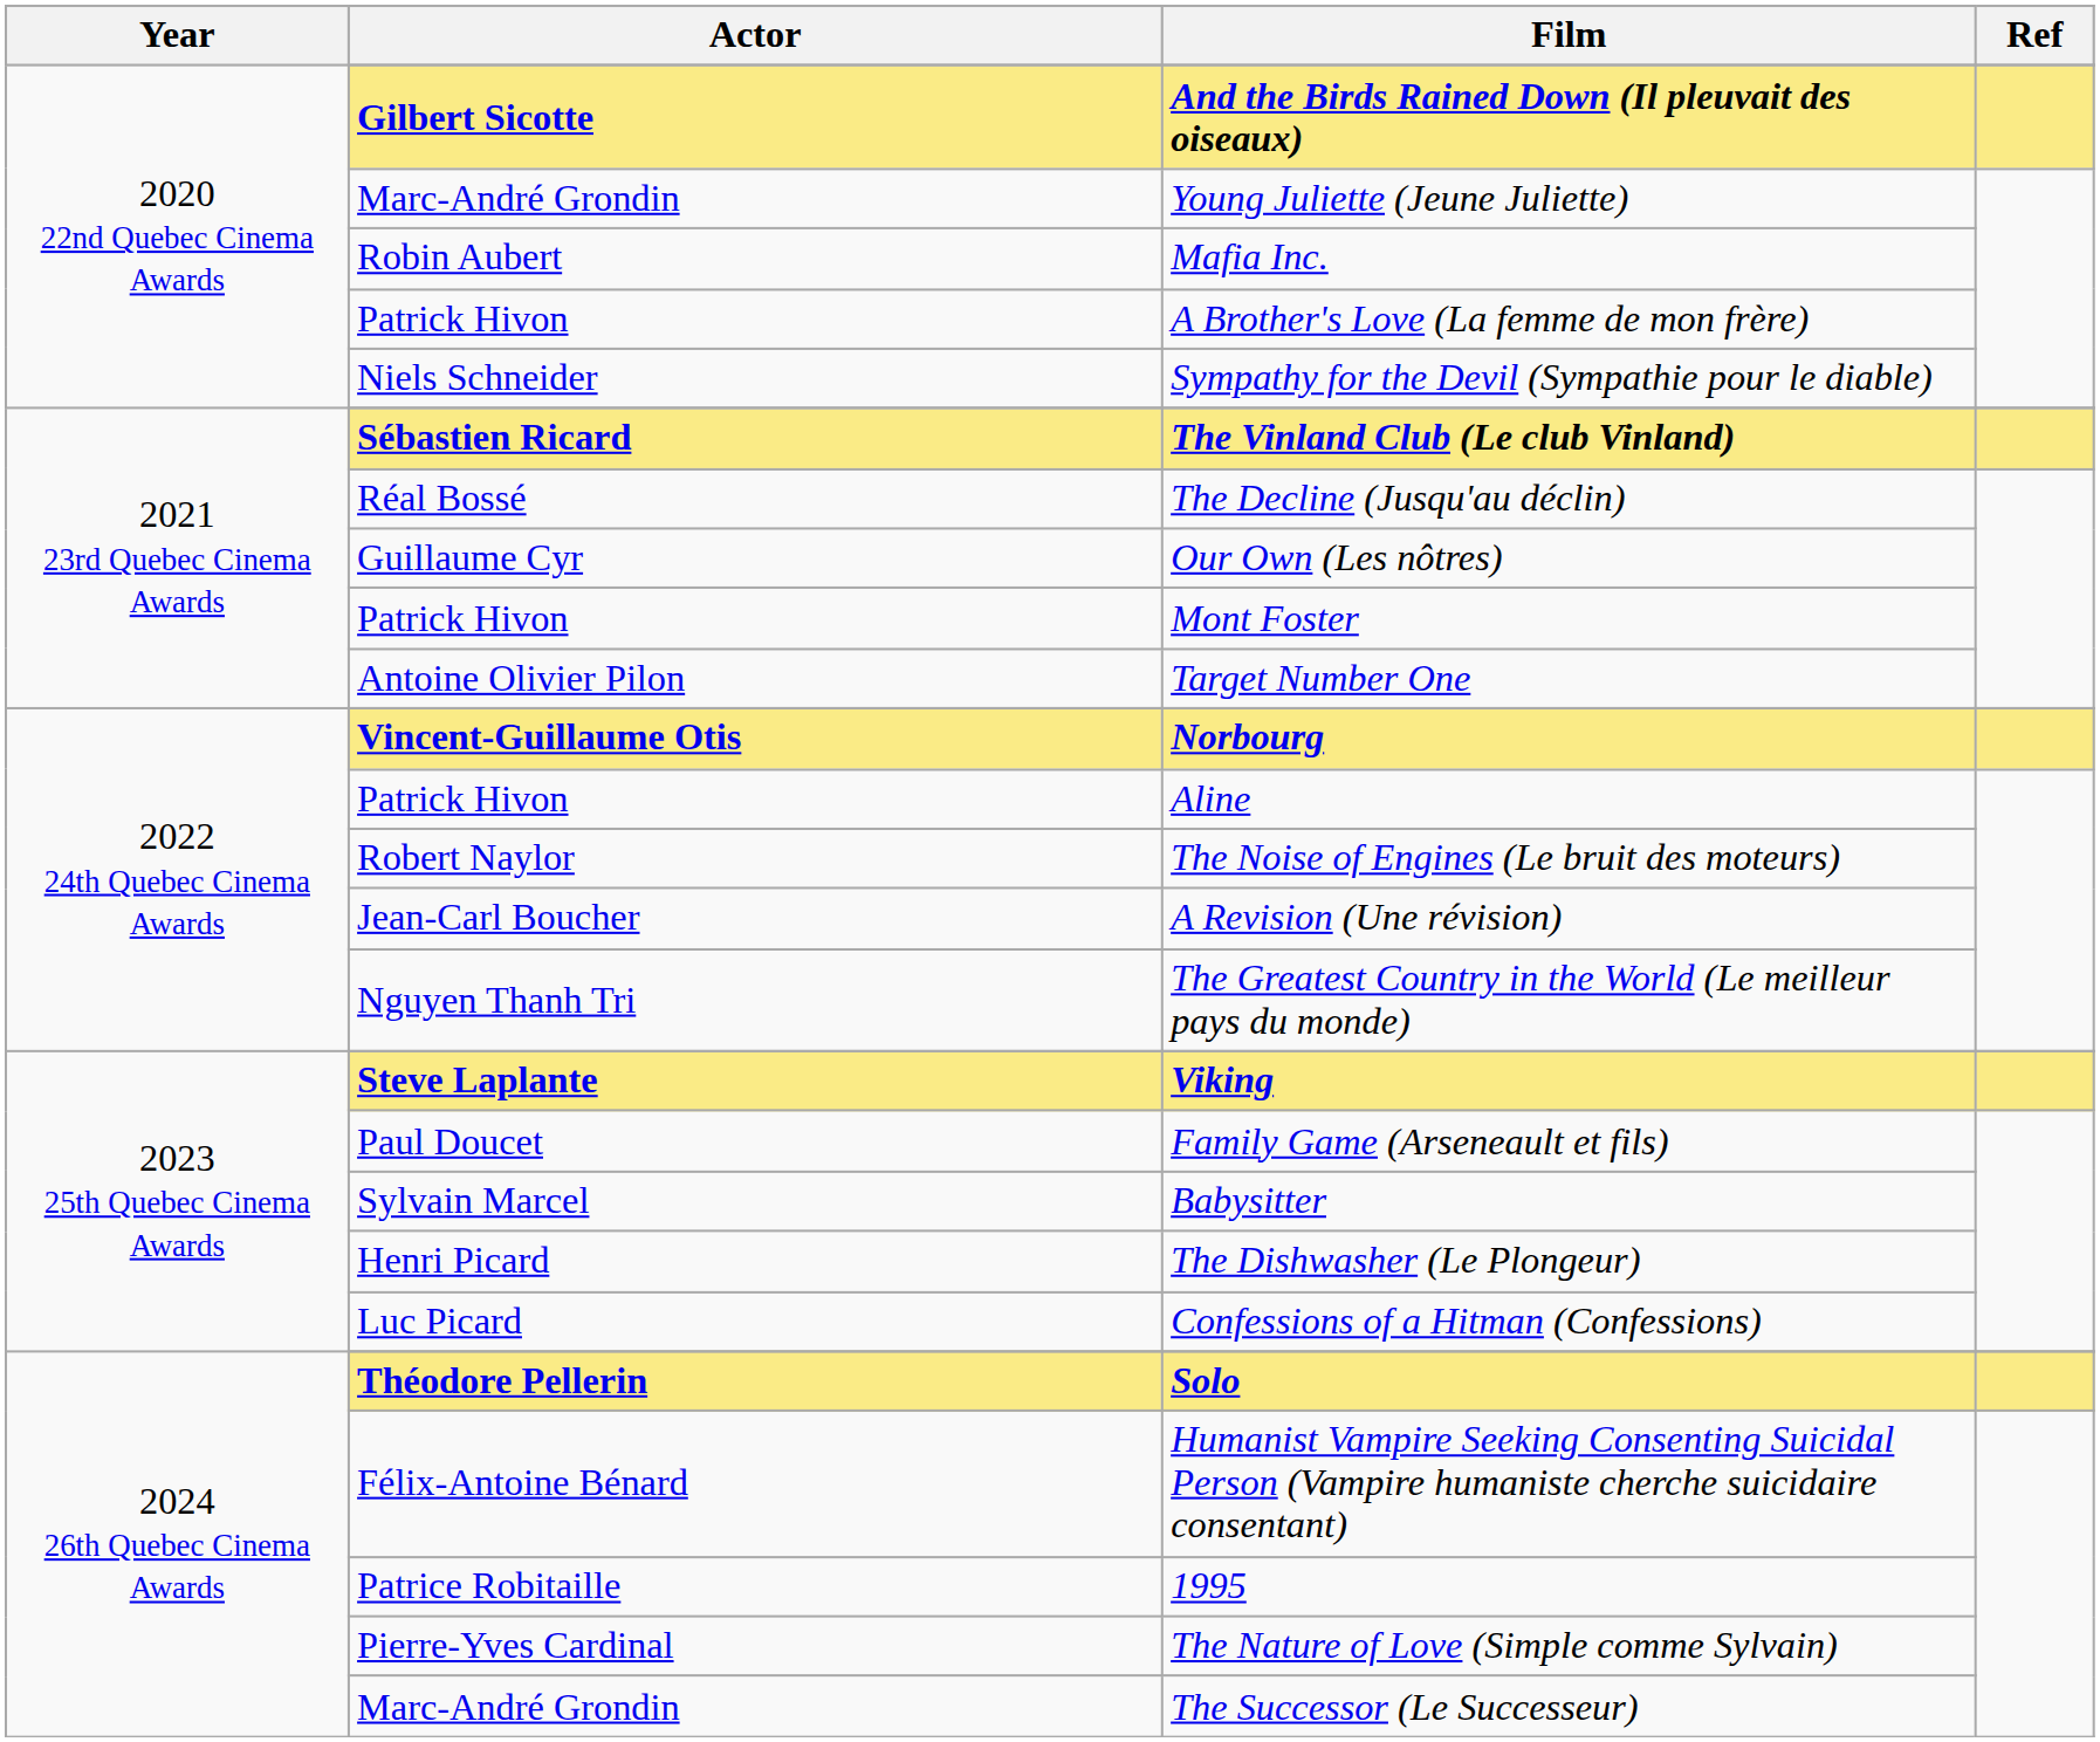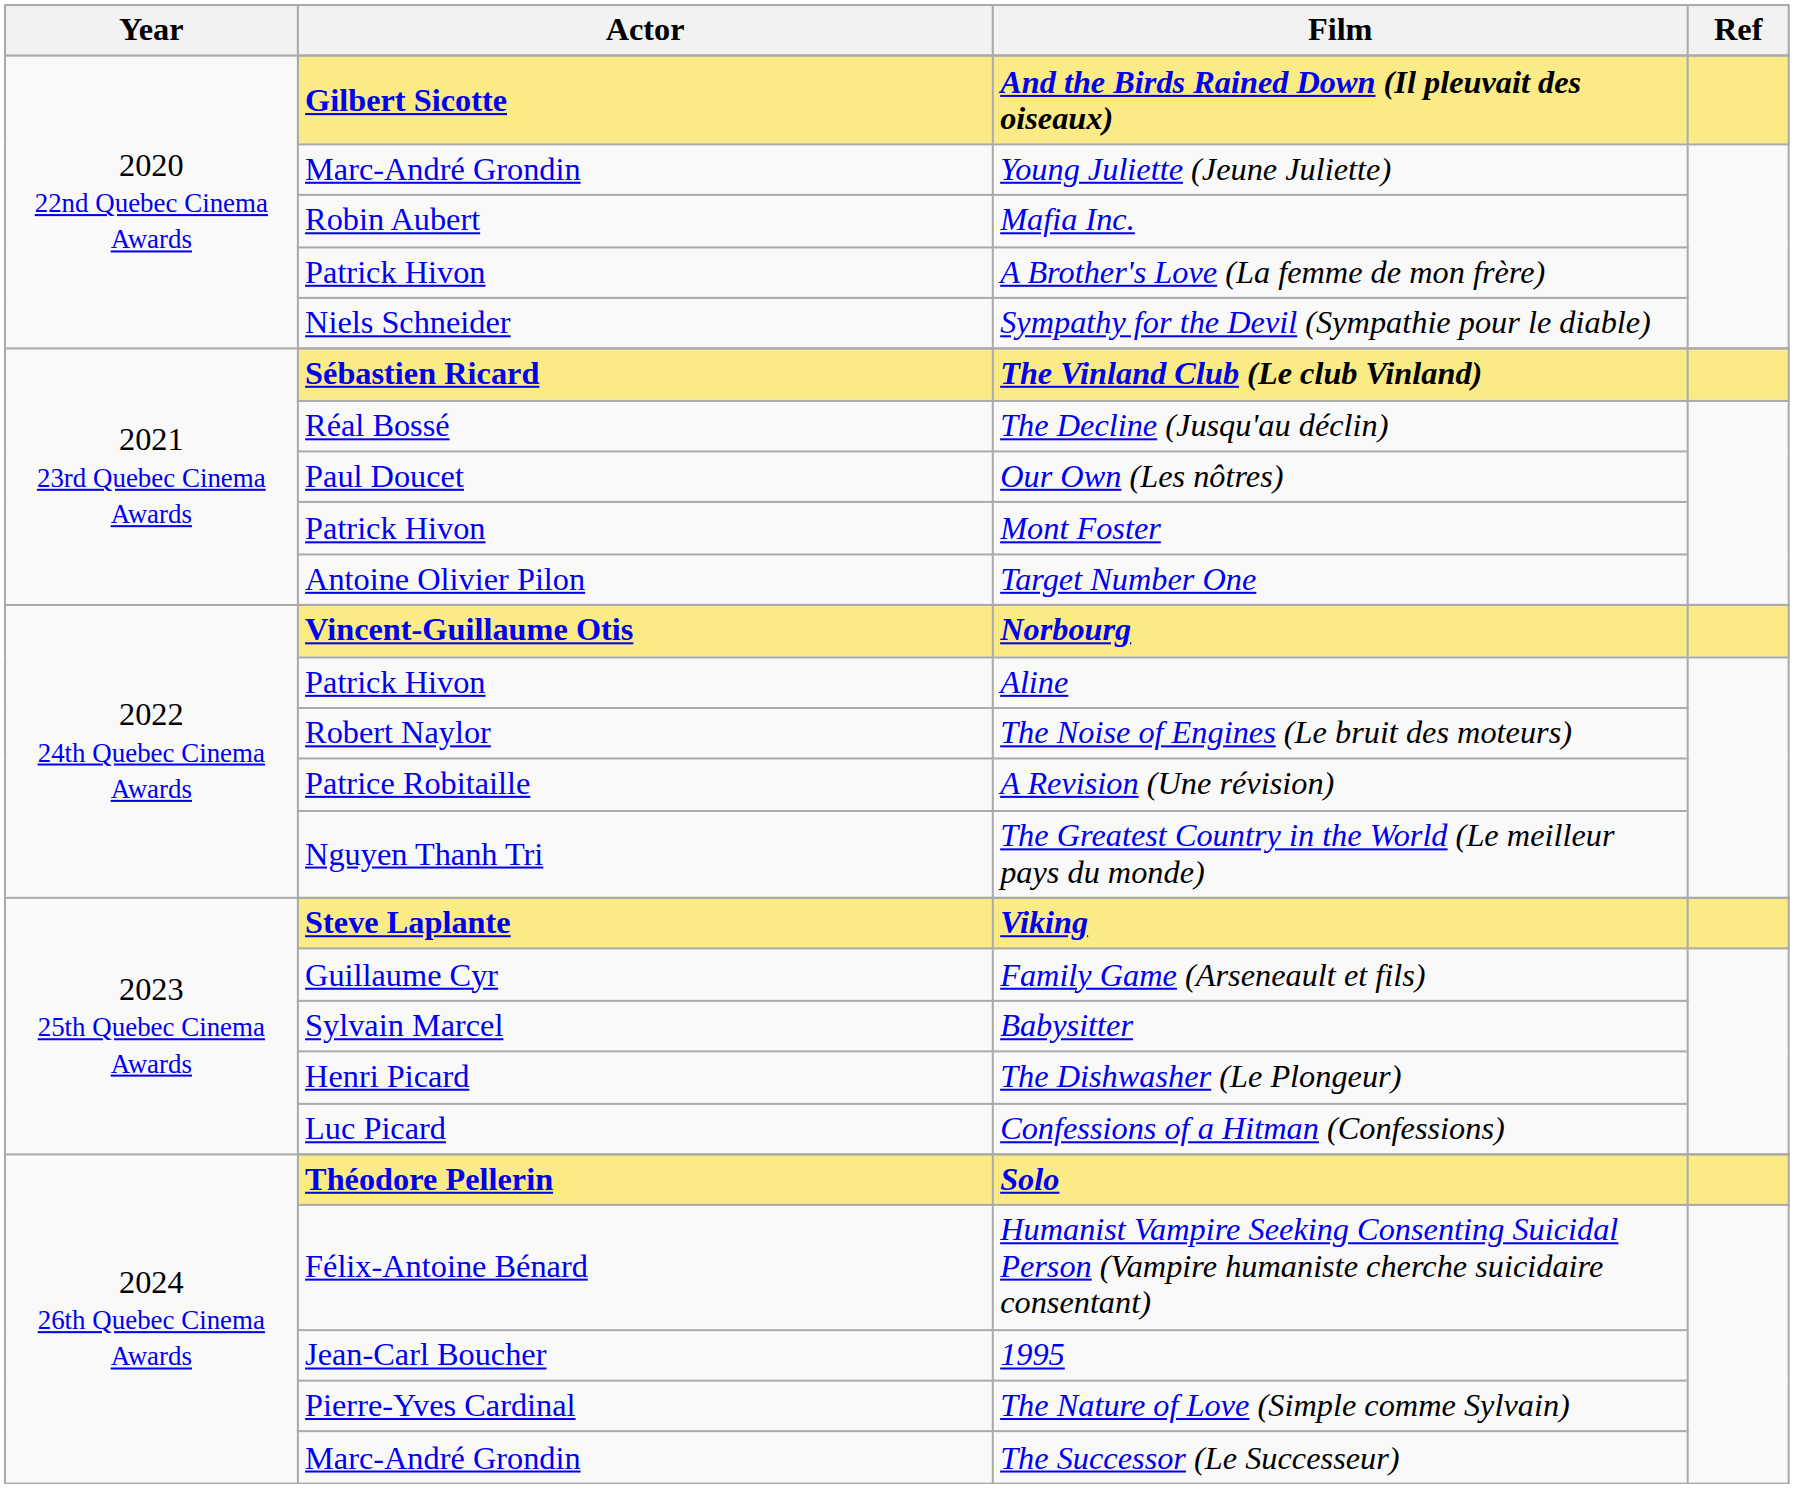 <table class="wikitable" style="width:100%;">
 <tr style="background:#bebebe;">
 <th style="width:8%;">Year</th>
 <th style="width:19%;">Actor</th>
 <th style="width:19%;">Film</th>
 <th style="width:2%;">Ref</th>
 </tr>
 <tr>
 <td rowspan="6" align="center">2020 <br> <small><a href='#'>22nd Quebec Cinema Awards</a></small></td>
 </tr>
 <tr style="background:#FAEB86">
 <td><strong><a href='#'>Gilbert Sicotte</a></strong></td>
 <td><strong><em><a href='#'>And the Birds Rained Down</a> (Il pleuvait des oiseaux)</em></strong></td>
 <td></td>
 </tr>
 <tr>
 <td><a href='#'>Marc-André Grondin</a></td>
 <td><em><a href='#'>Young Juliette</a> (Jeune Juliette)</em></td>
 <td rowspan=4></td>
 </tr>
 <tr>
 <td><a href='#'>Robin Aubert</a></td>
 <td><em><a href='#'>Mafia Inc.</a></em></td>
 </tr>
 <tr>
 <td><a href='#'>Patrick Hivon</a></td>
 <td><em><a href='#'>A Brother's Love</a> (La femme de mon frère)</em></td>
 </tr>
 <tr>
 <td><a href='#'>Niels Schneider</a></td>
 <td><em><a href='#'>Sympathy for the Devil</a> (Sympathie pour le diable)</em></td>
 </tr>
 <tr>
 <td rowspan="6" align="center">2021<br><small><a href='#'>23rd Quebec Cinema Awards</a></small></td>
 </tr>
 <tr style="background:#FAEB86">
 <td><strong><a href='#'>Sébastien Ricard</a></strong></td>
 <td><strong><em><a href='#'>The Vinland Club</a> (Le club Vinland)</em></strong></td>
 <td></td>
 </tr>
 <tr>
 <td><a href='#'>Réal Bossé</a></td>
 <td><em><a href='#'>The Decline</a> (Jusqu'au déclin)</em></td>
 <td rowspan=4></td>
 </tr>
 <tr>
-<td><a href='#'>Guillaume Cyr</a></td>
+<td><a href='#'>Paul Doucet</a></td>
 <td><em><a href='#'>Our Own</a> (Les nôtres)</em></td>
 </tr>
 <tr>
 <td><a href='#'>Patrick Hivon</a></td>
 <td><em><a href='#'>Mont Foster</a></em></td>
 </tr>
 <tr>
 <td><a href='#'>Antoine Olivier Pilon</a></td>
 <td><em><a href='#'>Target Number One</a></em></td>
 </tr>
 <tr>
 <td rowspan="6" align="center">2022<br><small><a href='#'>24th Quebec Cinema Awards</a></small></td>
 </tr>
 <tr style="background:#FAEB86">
 <td><strong><a href='#'>Vincent-Guillaume Otis</a></strong></td>
 <td><strong><em><a href='#'>Norbourg</a></em></strong></td>
 <td></td>
 </tr>
 <tr>
 <td><a href='#'>Patrick Hivon</a></td>
 <td><em><a href='#'>Aline</a></em></td>
 <td rowspan=4></td>
 </tr>
 <tr>
 <td><a href='#'>Robert Naylor</a></td>
 <td><em><a href='#'>The Noise of Engines</a> (Le bruit des moteurs)</em></td>
 </tr>
 <tr>
-<td><a href='#'>Jean-Carl Boucher</a></td>
+<td><a href='#'>Patrice Robitaille</a></td>
 <td><em><a href='#'>A Revision</a> (Une révision)</em></td>
 </tr>
 <tr>
 <td><a href='#'>Nguyen Thanh Tri</a></td>
 <td><em><a href='#'>The Greatest Country in the World</a> (Le meilleur pays du monde)</em></td>
 </tr>
 <tr>
 <td rowspan="6" align="center">2023<br><small><a href='#'>25th Quebec Cinema Awards</a></small></td>
 </tr>
 <tr style="background:#FAEB86">
 <td><strong><a href='#'>Steve Laplante</a></strong></td>
 <td><strong><em><a href='#'>Viking</a></em></strong></td>
 <td></td>
 </tr>
 <tr>
-<td><a href='#'>Paul Doucet</a></td>
+<td><a href='#'>Guillaume Cyr</a></td>
 <td><em><a href='#'>Family Game</a> (Arseneault et fils)</em></td>
 <td rowspan=4></td>
 </tr>
 <tr>
 <td><a href='#'>Sylvain Marcel</a></td>
 <td><em><a href='#'>Babysitter</a></em></td>
 </tr>
 <tr>
 <td><a href='#'>Henri Picard</a></td>
 <td><em><a href='#'>The Dishwasher</a> (Le Plongeur)</em></td>
 </tr>
 <tr>
 <td><a href='#'>Luc Picard</a></td>
 <td><em><a href='#'>Confessions of a Hitman</a> (Confessions)</em></td>
 </tr>
 <tr>
 <td rowspan="6" align="center">2024<br><small><a href='#'>26th Quebec Cinema Awards</a></small></td>
 </tr>
 <tr style="background:#FAEB86">
 <td><strong><a href='#'>Théodore Pellerin</a></strong></td>
 <td><strong><em><a href='#'>Solo</a></em></strong></td>
 <td></td>
 </tr>
 <tr>
 <td><a href='#'>Félix-Antoine Bénard</a></td>
 <td><em><a href='#'>Humanist Vampire Seeking Consenting Suicidal Person</a> (Vampire humaniste cherche suicidaire consentant)</em></td>
 <td rowspan=4></td>
 </tr>
 <tr>
-<td><a href='#'>Patrice Robitaille</a></td>
+<td><a href='#'>Jean-Carl Boucher</a></td>
 <td><em><a href='#'>1995</a></em></td>
 </tr>
 <tr>
 <td><a href='#'>Pierre-Yves Cardinal</a></td>
 <td><em><a href='#'>The Nature of Love</a> (Simple comme Sylvain)</em></td>
 </tr>
 <tr>
 <td><a href='#'>Marc-André Grondin</a></td>
 <td><em><a href='#'>The Successor</a> (Le Successeur)</em></td>
 </tr>
 </table>
